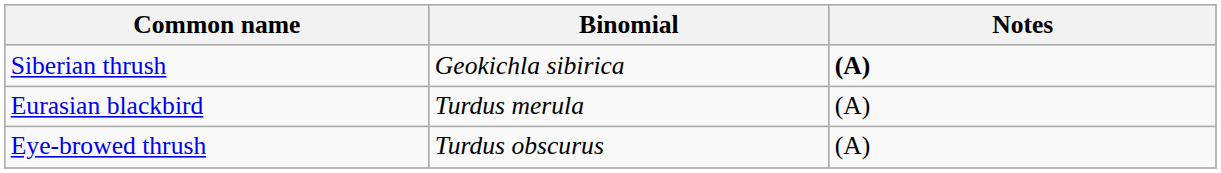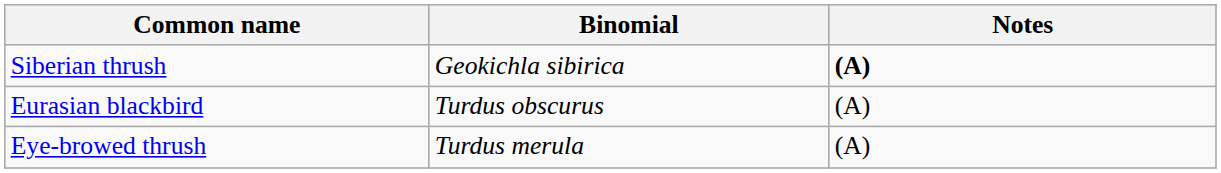 <table style="width:60%;" class="wikitable">
 <tr>
 <th width=35%>Common name</th>
 <th width=33%>Binomial</th>
 <th width=32%>Notes</th>
 </tr>
 <tr>
 <td><a href='#'>Siberian thrush</a></td>
 <td><em>Geokichla sibirica</em></td>
 <td><strong>(A)</strong></td>
 </tr>
 <tr>
 <td><a href='#'>Eurasian blackbird</a></td>
-<td><em>Turdus merula</em></td>
+<td><em>Turdus obscurus</em></td>
 <td>(A)</td>
 </tr>
 <tr>
 <td><a href='#'>Eye-browed thrush</a></td>
-<td><em>Turdus obscurus</em></td>
+<td><em>Turdus merula</em></td>
 <td>(A)</td>
 </tr>
 </table>
